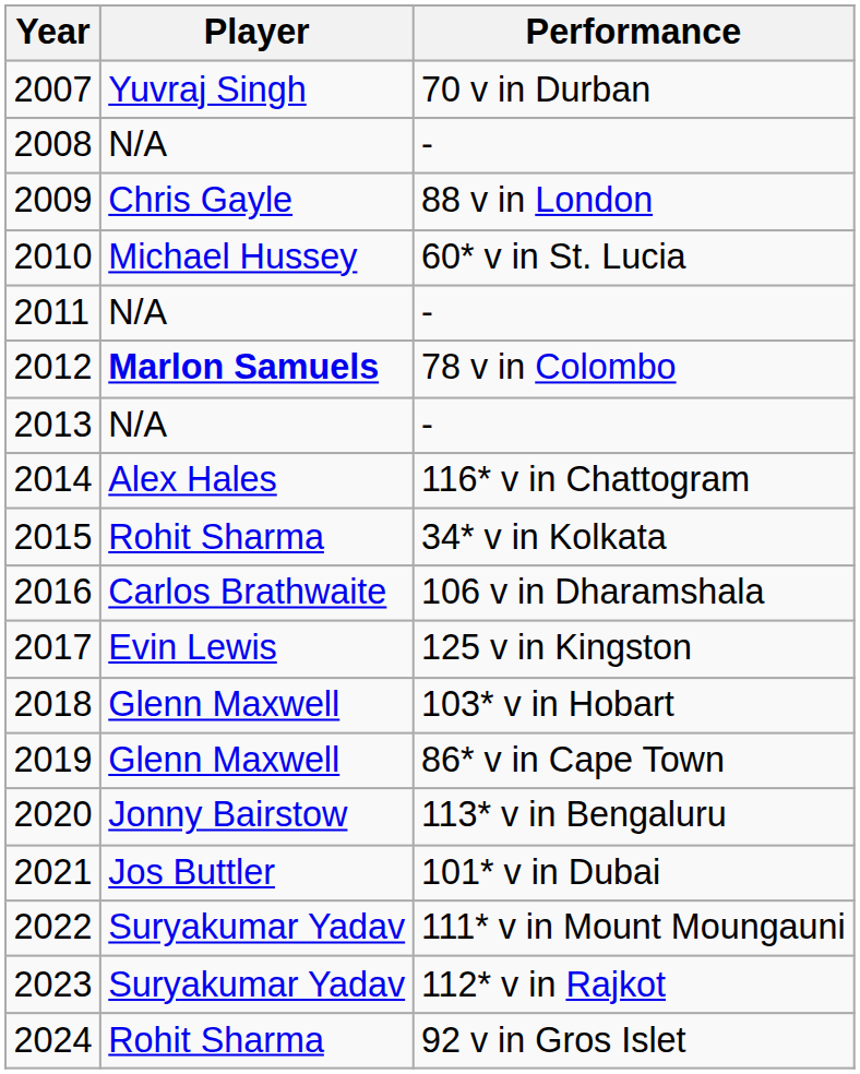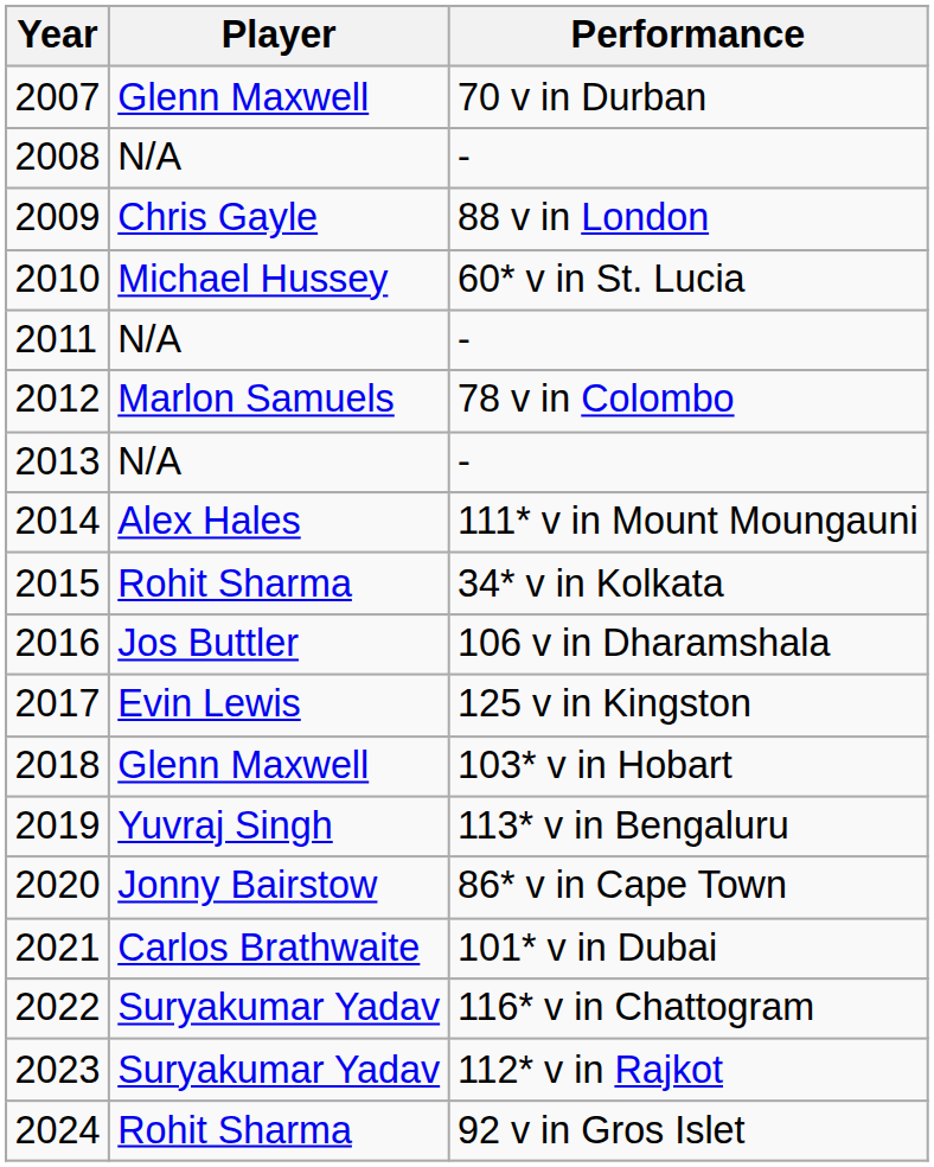 <table class="wikitable">
 <tr>
 <th>Year</th>
 <th>Player</th>
 <th>Performance</th>
 </tr>
 <tr>
 <td>2007</td>
-<td> <a href='#'>Yuvraj Singh</a></td>
+<td> <a href='#'>Glenn Maxwell</a></td>
 <td>70 v  in Durban</td>
 </tr>
 <tr>
 <td>2008</td>
 <td>N/A</td>
 <td>-</td>
 </tr>
 <tr>
 <td>2009</td>
 <td> <a href='#'>Chris Gayle</a></td>
 <td>88 v  in <a href='#'>London</a></td>
 </tr>
 <tr>
 <td>2010</td>
 <td> <a href='#'>Michael Hussey</a></td>
 <td>60* v  in St. Lucia</td>
 </tr>
 <tr>
 <td>2011</td>
 <td>N/A</td>
 <td>-</td>
 </tr>
 <tr>
 <td>2012</td>
-<td><strong> <a href='#'>Marlon Samuels</a></strong></td>
+<td> <a href='#'>Marlon Samuels</a></td>
 <td>78 v  in <a href='#'>Colombo</a></td>
 </tr>
 <tr>
 <td>2013</td>
 <td>N/A</td>
 <td>-</td>
 </tr>
 <tr>
 <td>2014</td>
 <td> <a href='#'>Alex Hales</a></td>
-<td>116* v  in Chattogram</td>
+<td>111* v  in Mount Moungauni</td>
 </tr>
 <tr>
 <td>2015</td>
 <td> <a href='#'>Rohit Sharma</a></td>
 <td>34* v  in Kolkata</td>
 </tr>
 <tr>
 <td>2016</td>
-<td> <a href='#'>Carlos Brathwaite</a></td>
+<td> <a href='#'>Jos Buttler</a></td>
 <td>106 v  in Dharamshala</td>
 </tr>
 <tr>
 <td>2017</td>
 <td> <a href='#'>Evin Lewis</a></td>
 <td>125 v  in Kingston</td>
 </tr>
 <tr>
 <td>2018</td>
 <td> <a href='#'>Glenn Maxwell</a></td>
 <td>103* v  in Hobart</td>
 </tr>
 <tr>
 <td>2019</td>
-<td> <a href='#'>Glenn Maxwell</a></td>
-<td>86* v  in Cape Town</td>
+<td> <a href='#'>Yuvraj Singh</a></td>
+<td>113* v  in Bengaluru</td>
 </tr>
 <tr>
 <td>2020</td>
 <td> <a href='#'>Jonny Bairstow</a></td>
-<td>113* v  in Bengaluru</td>
+<td>86* v  in Cape Town</td>
 </tr>
 <tr>
 <td>2021</td>
-<td> <a href='#'>Jos Buttler</a></td>
+<td> <a href='#'>Carlos Brathwaite</a></td>
 <td>101* v  in Dubai</td>
 </tr>
 <tr>
 <td>2022</td>
 <td> <a href='#'>Suryakumar Yadav</a></td>
-<td>111* v  in Mount Moungauni</td>
+<td>116* v  in Chattogram</td>
 </tr>
 <tr>
 <td>2023</td>
 <td> <a href='#'>Suryakumar Yadav</a></td>
 <td>112* v  in <a href='#'>Rajkot</a></td>
 </tr>
 <tr>
 <td>2024</td>
 <td> <a href='#'>Rohit Sharma</a></td>
 <td>92 v  in Gros Islet</td>
 </tr>
 </table>
